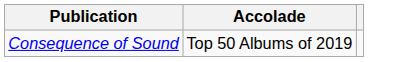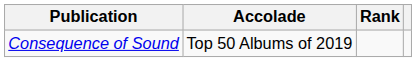 <table class="sortable wikitable">
 <tr>
 <th>Publication</th>
 <th>Accolade</th>
+<th>Rank</th>
 <th class="unsortable"></th>
 </tr>
 <tr>
 <td><em><a href='#'>Consequence of Sound</a></em></td>
 <td>Top 50 Albums of 2019</td>
 <td></td>
+<td></td>
 </tr>
 </table>
